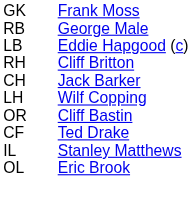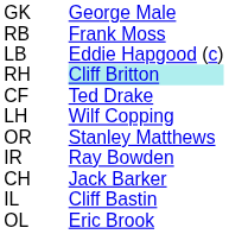 <table style="font-size:90%; margin:0.2em auto;" cellspacing="0" cellpadding="0">
 <tr>
 <th width="25"></th>
 <th width="25"></th>
 </tr>
 <tr>
 <td>GK</td>
 <td><strong> </strong></td>
-<td><a href='#'>Frank Moss</a></td>
+<td><a href='#'>George Male</a></td>
 </tr>
 <tr>
 <td>RB</td>
 <td><strong> </strong></td>
-<td><a href='#'>George Male</a></td>
+<td><a href='#'>Frank Moss</a></td>
 </tr>
 <tr>
 <td>LB</td>
 <td><strong> </strong></td>
 <td><a href='#'>Eddie Hapgood</a> (<a href='#'>c</a>)</td>
 </tr>
 <tr>
 <td>RH</td>
 <td><strong> </strong></td>
-<td><a href='#'>Cliff Britton</a></td>
+<td style="background: paleturquoise;"><a href='#'>Cliff Britton</a></td>
 </tr>
 <tr>
-<td>CH</td>
+<td>CF</td>
 <td><strong> </strong></td>
-<td><a href='#'>Jack Barker</a></td>
+<td><a href='#'>Ted Drake</a></td>
 </tr>
 <tr>
 <td>LH</td>
 <td><strong> </strong></td>
 <td><a href='#'>Wilf Copping</a></td>
 </tr>
 <tr>
 <td>OR</td>
 <td><strong> </strong></td>
-<td><a href='#'>Cliff Bastin</a></td>
+<td><a href='#'>Stanley Matthews</a></td>
 </tr>
 <tr>
-<td>CF</td>
+<td>IR</td>
 <td><strong> </strong></td>
-<td><a href='#'>Ted Drake</a></td>
+<td><a href='#'>Ray Bowden</a></td>
+</tr>
+<tr>
+<td>CH</td>
+<td><strong> </strong></td>
+<td><a href='#'>Jack Barker</a></td>
 </tr>
 <tr>
 <td>IL</td>
 <td><strong> </strong></td>
-<td><a href='#'>Stanley Matthews</a></td>
+<td><a href='#'>Cliff Bastin</a></td>
 </tr>
 <tr>
 <td>OL</td>
 <td><strong> </strong></td>
 <td><a href='#'>Eric Brook</a></td>
 </tr>
 </table>
